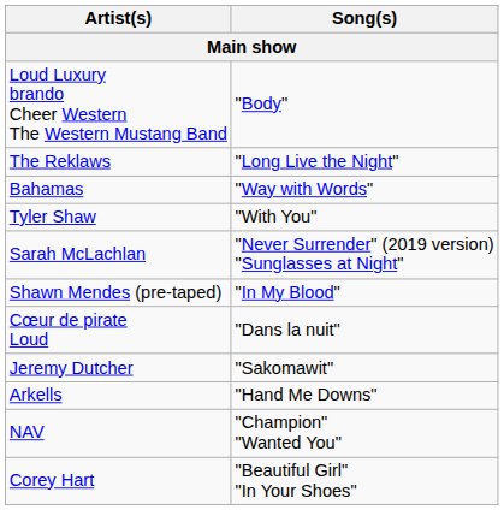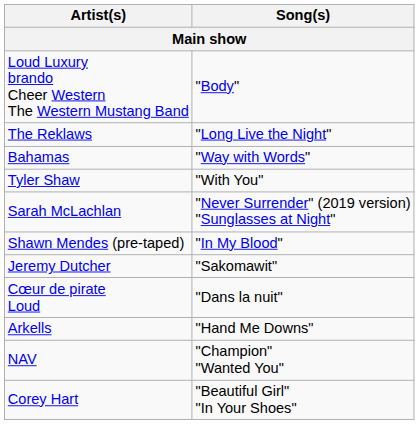 <table class="wikitable plainrowheaders">
 <tr>
 <th scope="col">Artist(s)</th>
 <th scope="col">Song(s)</th>
 </tr>
 <tr>
 <th colspan="2">Main show</th>
 </tr>
 <tr>
 <td><a href='#'>Loud Luxury</a><br><a href='#'>brando</a><br>Cheer <a href='#'>Western</a><br>The <a href='#'>Western Mustang Band</a></td>
 <td>"<a href='#'>Body</a>"</td>
 </tr>
 <tr>
 <td><a href='#'>The Reklaws</a></td>
 <td>"<a href='#'>Long Live the Night</a>"</td>
 </tr>
 <tr>
 <td><a href='#'>Bahamas</a></td>
 <td>"<a href='#'>Way with Words</a>"</td>
 </tr>
 <tr>
 <td><a href='#'>Tyler Shaw</a></td>
 <td>"With You"</td>
 </tr>
 <tr>
 <td><a href='#'>Sarah McLachlan</a></td>
 <td>"<a href='#'>Never Surrender</a>" (2019 version)<br>"<a href='#'>Sunglasses at Night</a>"</td>
 </tr>
 <tr>
 <td><a href='#'>Shawn Mendes</a> (pre-taped)</td>
 <td>"<a href='#'>In My Blood</a>"</td>
 </tr>
 <tr>
+<td><a href='#'>Jeremy Dutcher</a></td>
+<td>"Sakomawit"</td>
+</tr>
+<tr>
 <td><a href='#'>Cœur de pirate</a><br><a href='#'>Loud</a></td>
 <td>"Dans la nuit"</td>
-</tr>
-<tr>
-<td><a href='#'>Jeremy Dutcher</a></td>
-<td>"Sakomawit"</td>
 </tr>
 <tr>
 <td><a href='#'>Arkells</a></td>
 <td>"Hand Me Downs"</td>
 </tr>
 <tr>
 <td><a href='#'>NAV</a></td>
 <td>"Champion"<br>"Wanted You"</td>
 </tr>
 <tr>
 <td><a href='#'>Corey Hart</a></td>
 <td>"Beautiful Girl"<br>"In Your Shoes"</td>
 </tr>
 </table>
